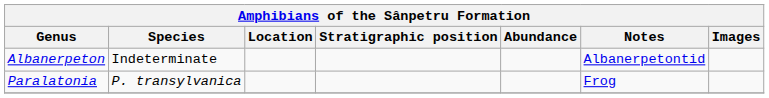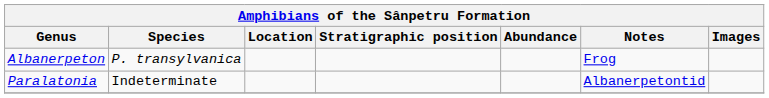 <table class="wikitable" align="center">
 <tr>
 <th colspan="7" align="center"><strong><a href='#'>Amphibians</a> of the Sânpetru Formation</strong></th>
 </tr>
 <tr>
 <th>Genus</th>
 <th>Species</th>
 <th>Location</th>
 <th>Stratigraphic position</th>
 <th>Abundance</th>
 <th>Notes</th>
 <th>Images</th>
 </tr>
 <tr>
 <td><em><a href='#'>Albanerpeton</a></em></td>
+<td><em>P. transylvanica</em></td>
+<td></td>
+<td></td>
+<td></td>
+<td><a href='#'>Frog</a></td>
+<td></td>
+</tr>
+<tr>
+<td><em><a href='#'>Paralatonia</a></em></td>
 <td>Indeterminate</td>
 <td></td>
 <td></td>
 <td></td>
 <td><a href='#'>Albanerpetontid</a></td>
 <td></td>
 </tr>
 <tr>
-<td><em><a href='#'>Paralatonia</a></em></td>
-<td><em>P. transylvanica</em></td>
-<td></td>
-<td></td>
-<td></td>
-<td><a href='#'>Frog</a></td>
-<td></td>
-</tr>
-<tr>
 </tr>
 </table>
